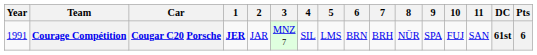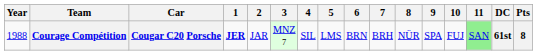 <table class="wikitable" style="text-align:center; font-size:85%">
 <tr>
 <th>Year</th>
 <th>Team</th>
 <th>Car</th>
 <th>1</th>
 <th>2</th>
 <th>3</th>
 <th>4</th>
 <th>5</th>
 <th>6</th>
 <th>7</th>
 <th>8</th>
 <th>9</th>
 <th>10</th>
 <th>11</th>
 <th>DC</th>
 <th>Pts</th>
 </tr>
 <tr>
-<td><a href='#'>1991</a></td>
+<td><a href='#'>1988</a></td>
 <th nowrap> <a href='#'>Courage Compétition</a></th>
 <th nowrap><a href='#'>Cougar C20</a> <a href='#'>Porsche</a></th>
 <td><strong><a href='#'>JER</a></strong></td>
 <td><a href='#'>JAR</a></td>
 <td style="background:#dfffdf;"><a href='#'>MNZ</a><br><small>7</small></td>
 <td><a href='#'>SIL</a></td>
 <td><a href='#'>LMS</a></td>
 <td><a href='#'>BRN</a></td>
 <td><a href='#'>BRH</a></td>
 <td><a href='#'>NÜR</a></td>
 <td><a href='#'>SPA</a></td>
 <td><a href='#'>FUJ</a></td>
-<td><a href='#'>SAN</a></td>
+<td style="background: lightgreen;"><a href='#'>SAN</a></td>
 <th>61st</th>
-<th>6</th>
+<th>8</th>
 </tr>
 </table>
